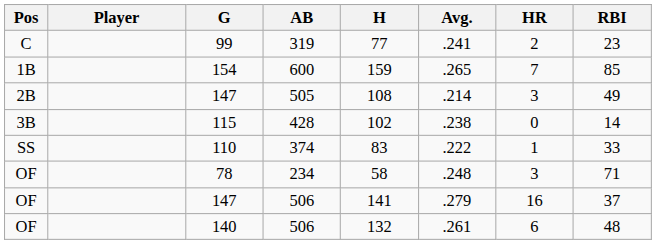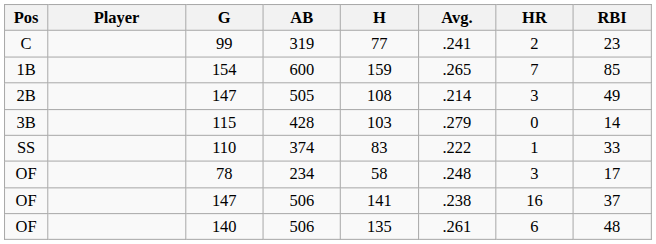 <table class="wikitable sortable">
 <tr>
 <th bgcolor="#DDDDFF" width="5%">Pos</th>
 <th bgcolor="#DDDDFF" width="16%">Player</th>
 <th bgcolor="#DDDDFF" width="9%">G</th>
 <th bgcolor="#DDDDFF" width="9%">AB</th>
 <th bgcolor="#DDDDFF" width="9%">H</th>
 <th bgcolor="#DDDDFF" width="9%">Avg.</th>
 <th bgcolor="#DDDDFF" width="9%">HR</th>
 <th bgcolor="#DDDDFF" width="9%">RBI</th>
 </tr>
 <tr align="center">
 <td>C</td>
 <td></td>
 <td>99</td>
 <td>319</td>
 <td>77</td>
 <td>.241</td>
 <td>2</td>
 <td>23</td>
 </tr>
 <tr align="center">
 <td>1B</td>
 <td></td>
 <td>154</td>
 <td>600</td>
 <td>159</td>
 <td>.265</td>
 <td>7</td>
 <td>85</td>
 </tr>
 <tr align="center">
 <td>2B</td>
 <td></td>
 <td>147</td>
 <td>505</td>
 <td>108</td>
 <td>.214</td>
 <td>3</td>
 <td>49</td>
 </tr>
 <tr align="center">
 <td>3B</td>
 <td></td>
 <td>115</td>
 <td>428</td>
-<td>102</td>
-<td>.238</td>
+<td>103</td>
+<td>.279</td>
 <td>0</td>
 <td>14</td>
 </tr>
 <tr align="center">
 <td>SS</td>
 <td></td>
 <td>110</td>
 <td>374</td>
 <td>83</td>
 <td>.222</td>
 <td>1</td>
 <td>33</td>
 </tr>
 <tr align="center">
 <td>OF</td>
 <td></td>
 <td>78</td>
 <td>234</td>
 <td>58</td>
 <td>.248</td>
 <td>3</td>
-<td>71</td>
+<td>17</td>
 </tr>
 <tr align="center">
 <td>OF</td>
 <td></td>
 <td>147</td>
 <td>506</td>
 <td>141</td>
-<td>.279</td>
+<td>.238</td>
 <td>16</td>
 <td>37</td>
 </tr>
 <tr align="center">
 <td>OF</td>
 <td></td>
 <td>140</td>
 <td>506</td>
-<td>132</td>
+<td>135</td>
 <td>.261</td>
 <td>6</td>
 <td>48</td>
 </tr>
 </table>
